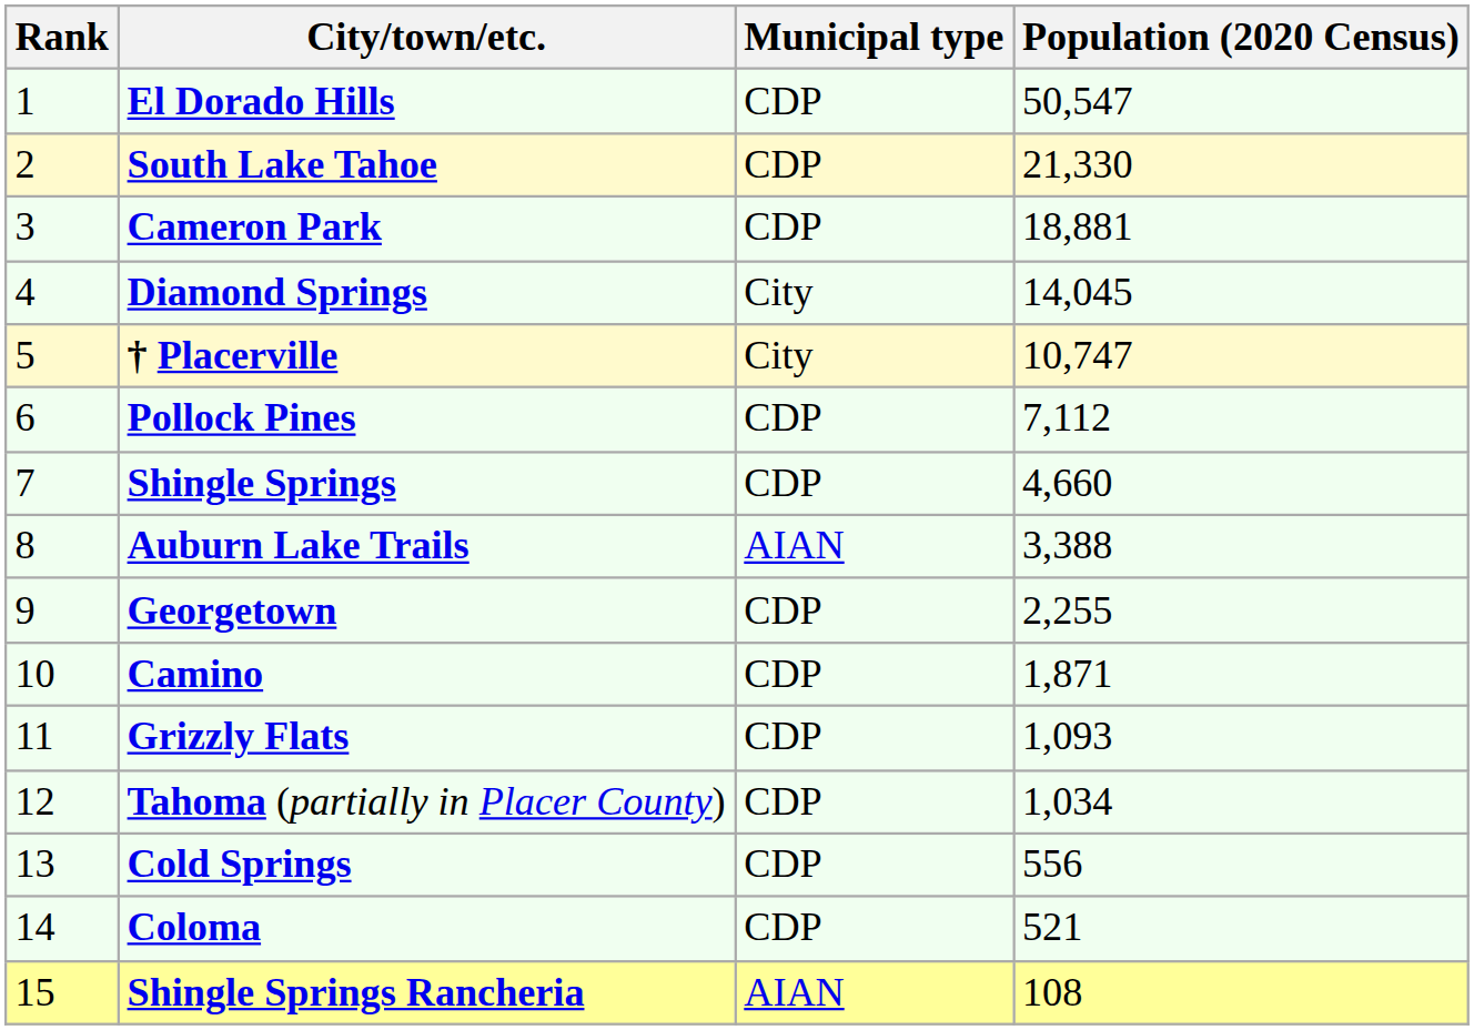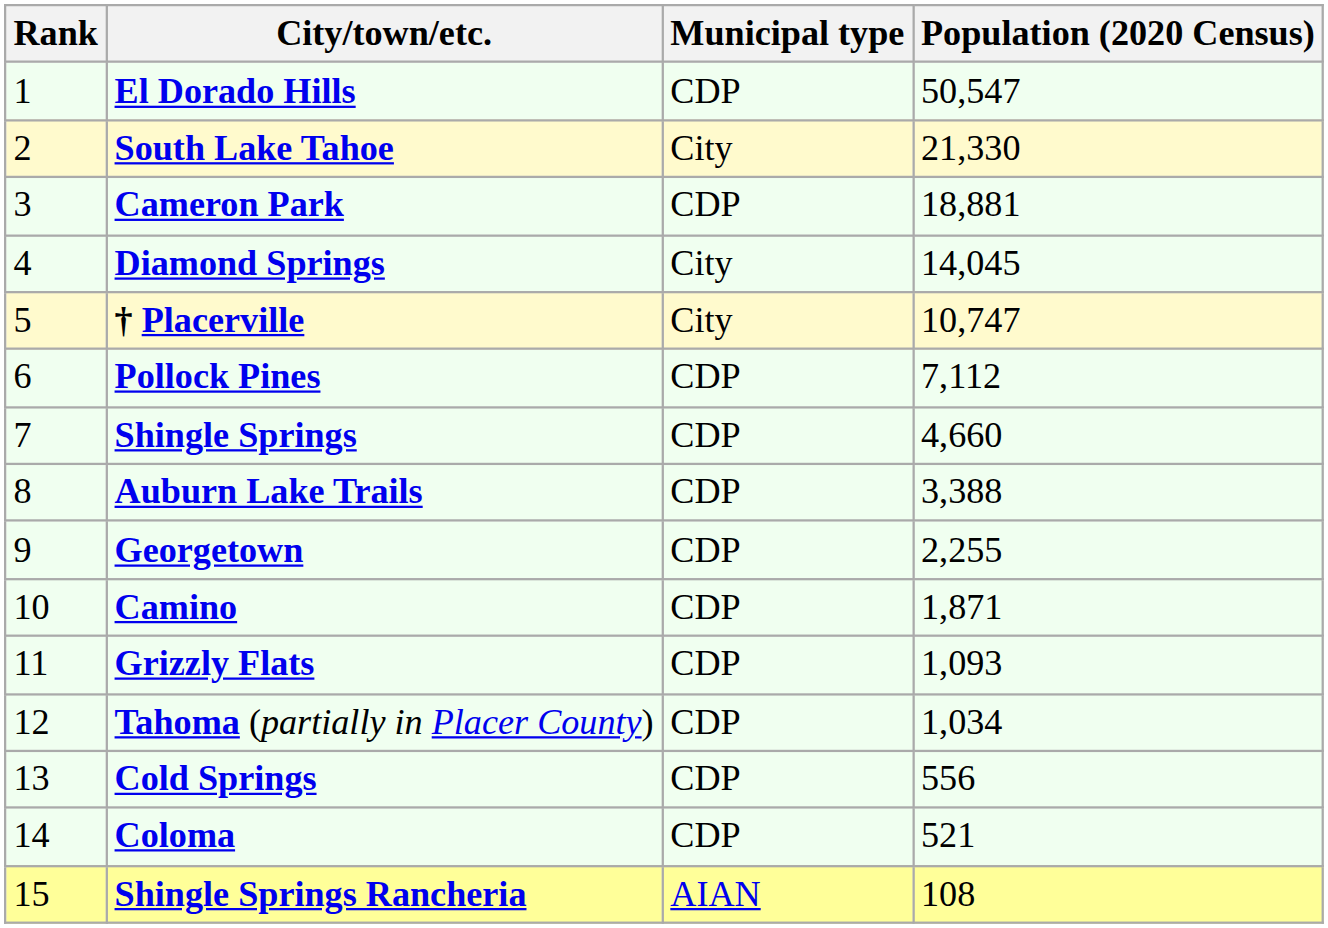 <table class="wikitable sortable">
 <tr>
 <th>Rank</th>
 <th>City/town/etc.</th>
 <th>Municipal type</th>
 <th>Population (2020 Census)</th>
 </tr>
 <tr style="background-color:#F0FFF0;">
 <td>1</td>
 <td><strong><a href='#'>El Dorado Hills</a></strong></td>
 <td>CDP</td>
 <td>50,547</td>
 </tr>
 <tr style="background-color:#FFFACD;">
 <td>2</td>
 <td><strong><a href='#'>South Lake Tahoe</a></strong></td>
-<td>CDP</td>
+<td>City</td>
 <td>21,330</td>
 </tr>
 <tr style="background-color:#F0FFF0;">
 <td>3</td>
 <td><strong><a href='#'>Cameron Park</a></strong></td>
 <td>CDP</td>
 <td>18,881</td>
 </tr>
 <tr style="background-color:#F0FFF0;">
 <td>4</td>
 <td><strong><a href='#'>Diamond Springs</a></strong></td>
 <td>City</td>
 <td>14,045</td>
 </tr>
 <tr style="background-color:#FFFACD;">
 <td>5</td>
 <td><strong>†</strong> <strong><a href='#'>Placerville</a></strong></td>
 <td>City</td>
 <td>10,747</td>
 </tr>
 <tr style="background-color:#F0FFF0;">
 <td>6</td>
 <td><strong><a href='#'>Pollock Pines</a></strong></td>
 <td>CDP</td>
 <td>7,112</td>
 </tr>
 <tr style="background-color:#F0FFF0;">
 <td>7</td>
 <td><strong><a href='#'>Shingle Springs</a></strong></td>
 <td>CDP</td>
 <td>4,660</td>
 </tr>
 <tr style="background-color:#F0FFF0;">
 <td>8</td>
 <td><strong><a href='#'>Auburn Lake Trails</a></strong></td>
-<td><a href='#'>AIAN</a></td>
+<td>CDP</td>
 <td>3,388</td>
 </tr>
 <tr style="background-color:#F0FFF0;">
 <td>9</td>
 <td><strong><a href='#'>Georgetown</a></strong></td>
 <td>CDP</td>
 <td>2,255</td>
 </tr>
 <tr style="background-color:#F0FFF0;">
 <td>10</td>
 <td><strong><a href='#'>Camino</a></strong></td>
 <td>CDP</td>
 <td>1,871</td>
 </tr>
 <tr style="background-color:#F0FFF0;">
 <td>11</td>
 <td><strong><a href='#'>Grizzly Flats</a></strong></td>
 <td>CDP</td>
 <td>1,093</td>
 </tr>
 <tr style="background-color:#F0FFF0;">
 <td>12</td>
 <td><strong><a href='#'>Tahoma</a></strong> (<em>partially in <a href='#'>Placer County</a></em>)</td>
 <td>CDP</td>
 <td>1,034</td>
 </tr>
 <tr style="background-color:#F0FFF0;">
 <td>13</td>
 <td><strong><a href='#'>Cold Springs</a></strong></td>
 <td>CDP</td>
 <td>556</td>
 </tr>
 <tr style="background-color:#F0FFF0;">
 <td>14</td>
 <td><strong><a href='#'>Coloma</a></strong></td>
 <td>CDP</td>
 <td>521</td>
 </tr>
 <tr style="background-color:#FFFF99;">
 <td>15</td>
 <td><strong><a href='#'>Shingle Springs Rancheria</a></strong></td>
 <td><a href='#'>AIAN</a></td>
 <td>108</td>
 </tr>
 </table>
